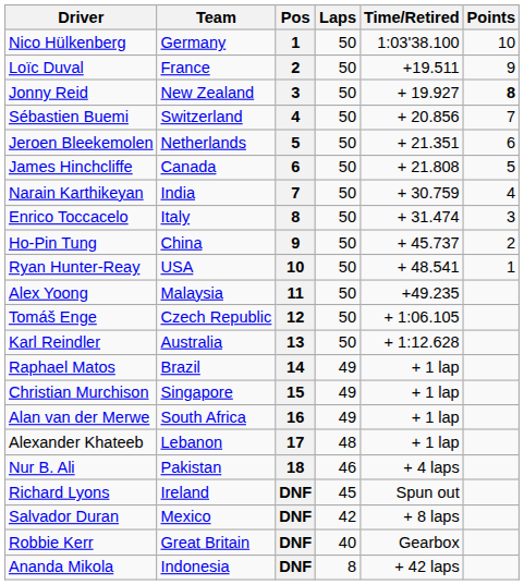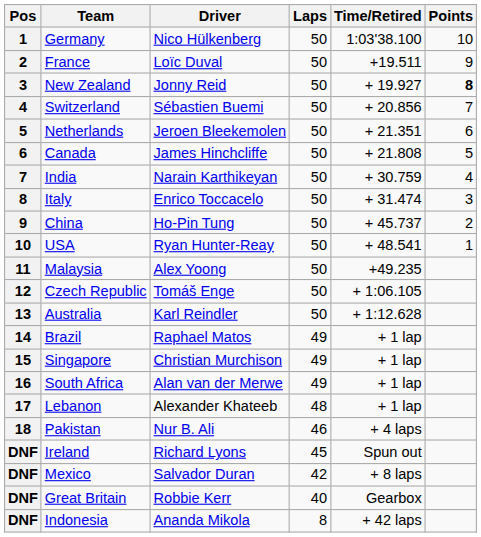 <table class="wikitable" style=font-size:85%>
 <tr>
+<th>Pos</th>
+<th>Team</th>
 <th>Driver</th>
-<th>Team</th>
-<th>Pos</th>
 <th>Laps</th>
 <th>Time/Retired</th>
 <th>Points</th>
 </tr>
 <tr>
+<th>1</th>
+<td> <a href='#'>Germany</a></td>
 <td><a href='#'>Nico Hülkenberg</a></td>
-<td> <a href='#'>Germany</a></td>
-<th>1</th>
 <td align="right">50</td>
 <td align="right">1:03'38.100</td>
 <td align="right">10</td>
 </tr>
 <tr>
+<th>2</th>
+<td> <a href='#'>France</a></td>
 <td><a href='#'>Loïc Duval</a></td>
-<td> <a href='#'>France</a></td>
-<th>2</th>
 <td align="right">50</td>
 <td align="right">+19.511</td>
 <td align="right">9</td>
 </tr>
 <tr>
+<th>3</th>
+<td> <a href='#'>New Zealand</a></td>
 <td><a href='#'>Jonny Reid</a></td>
-<td> <a href='#'>New Zealand</a></td>
-<th>3</th>
 <td align="right">50</td>
 <td align="right">+ 19.927</td>
 <td align="right"><strong>8</strong></td>
 </tr>
 <tr>
+<th>4</th>
+<td> <a href='#'>Switzerland</a></td>
 <td><a href='#'>Sébastien Buemi</a></td>
-<td> <a href='#'>Switzerland</a></td>
-<th>4</th>
 <td align="right">50</td>
 <td align="right">+ 20.856</td>
 <td align="right">7</td>
 </tr>
 <tr>
+<th>5</th>
+<td> <a href='#'>Netherlands</a></td>
 <td><a href='#'>Jeroen Bleekemolen</a></td>
-<td> <a href='#'>Netherlands</a></td>
-<th>5</th>
 <td align="right">50</td>
 <td align="right">+ 21.351</td>
 <td align="right">6</td>
 </tr>
 <tr>
+<th>6</th>
+<td> <a href='#'>Canada</a></td>
 <td><a href='#'>James Hinchcliffe</a></td>
-<td> <a href='#'>Canada</a></td>
-<th>6</th>
 <td align="right">50</td>
 <td align="right">+ 21.808</td>
 <td align="right">5</td>
 </tr>
 <tr>
+<th>7</th>
+<td> <a href='#'>India</a></td>
 <td><a href='#'>Narain Karthikeyan</a></td>
-<td> <a href='#'>India</a></td>
-<th>7</th>
 <td align="right">50</td>
 <td align="right">+ 30.759</td>
 <td align="right">4</td>
 </tr>
 <tr>
+<th>8</th>
+<td> <a href='#'>Italy</a></td>
 <td><a href='#'>Enrico Toccacelo</a></td>
-<td> <a href='#'>Italy</a></td>
-<th>8</th>
 <td align="right">50</td>
 <td align="right">+ 31.474</td>
 <td align="right">3</td>
 </tr>
 <tr>
+<th>9</th>
+<td> <a href='#'>China</a></td>
 <td><a href='#'>Ho-Pin Tung</a></td>
-<td> <a href='#'>China</a></td>
-<th>9</th>
 <td align="right">50</td>
 <td align="right">+ 45.737</td>
 <td align="right">2</td>
 </tr>
 <tr>
+<th>10</th>
+<td> <a href='#'>USA</a></td>
 <td><a href='#'>Ryan Hunter-Reay</a></td>
-<td> <a href='#'>USA</a></td>
-<th>10</th>
 <td align="right">50</td>
 <td align="right">+ 48.541</td>
 <td align="right">1</td>
 </tr>
 <tr>
+<th>11</th>
+<td> <a href='#'>Malaysia</a></td>
 <td><a href='#'>Alex Yoong</a></td>
-<td> <a href='#'>Malaysia</a></td>
-<th>11</th>
 <td align="right">50</td>
 <td align="right">+49.235</td>
 <td align="right"></td>
 </tr>
 <tr>
+<th>12</th>
+<td> <a href='#'>Czech Republic</a></td>
 <td><a href='#'>Tomáš Enge</a></td>
-<td> <a href='#'>Czech Republic</a></td>
-<th>12</th>
 <td align="right">50</td>
 <td align="right">+ 1:06.105</td>
 <td align="right"></td>
 </tr>
 <tr>
+<th>13</th>
+<td> <a href='#'>Australia</a></td>
 <td><a href='#'>Karl Reindler</a></td>
-<td> <a href='#'>Australia</a></td>
-<th>13</th>
 <td align="right">50</td>
 <td align="right">+ 1:12.628</td>
 <td align="right"></td>
 </tr>
 <tr>
+<th>14</th>
+<td> <a href='#'>Brazil</a></td>
 <td><a href='#'>Raphael Matos</a></td>
-<td> <a href='#'>Brazil</a></td>
-<th>14</th>
 <td align="right">49</td>
 <td align="right">+ 1 lap</td>
 <td align="right"></td>
 </tr>
 <tr>
+<th>15</th>
+<td> <a href='#'>Singapore</a></td>
 <td><a href='#'>Christian Murchison</a></td>
-<td> <a href='#'>Singapore</a></td>
-<th>15</th>
 <td align="right">49</td>
 <td align="right">+ 1 lap</td>
 <td align="right"></td>
 </tr>
 <tr>
+<th>16</th>
+<td> <a href='#'>South Africa</a></td>
 <td><a href='#'>Alan van der Merwe</a></td>
-<td> <a href='#'>South Africa</a></td>
-<th>16</th>
 <td align="right">49</td>
 <td align="right">+ 1 lap</td>
 <td align="right"></td>
 </tr>
 <tr>
+<th>17</th>
+<td> <a href='#'>Lebanon</a></td>
 <td>Alexander Khateeb</td>
-<td> <a href='#'>Lebanon</a></td>
-<th>17</th>
 <td align="right">48</td>
 <td align="right">+ 1 lap</td>
 <td align="right"></td>
 </tr>
 <tr>
+<th>18</th>
+<td> <a href='#'>Pakistan</a></td>
 <td><a href='#'>Nur B. Ali</a></td>
-<td> <a href='#'>Pakistan</a></td>
-<th>18</th>
 <td align="right">46</td>
 <td align="right">+ 4 laps</td>
 <td align="right"></td>
 </tr>
 <tr>
+<th>DNF</th>
+<td> <a href='#'>Ireland</a></td>
 <td><a href='#'>Richard Lyons</a></td>
-<td> <a href='#'>Ireland</a></td>
-<th>DNF</th>
 <td align="right">45</td>
 <td align="right">Spun out</td>
 <td align="right"></td>
 </tr>
 <tr>
+<th>DNF</th>
+<td> <a href='#'>Mexico</a></td>
 <td><a href='#'>Salvador Duran</a></td>
-<td> <a href='#'>Mexico</a></td>
-<th>DNF</th>
 <td align="right">42</td>
 <td align="right">+ 8 laps</td>
 <td align="right"></td>
 </tr>
 <tr>
+<th>DNF</th>
+<td> <a href='#'>Great Britain</a></td>
 <td><a href='#'>Robbie Kerr</a></td>
-<td> <a href='#'>Great Britain</a></td>
-<th>DNF</th>
 <td align="right">40</td>
 <td align="right">Gearbox</td>
 <td align="right"></td>
 </tr>
 <tr>
+<th>DNF</th>
+<td> <a href='#'>Indonesia</a></td>
 <td><a href='#'>Ananda Mikola</a></td>
-<td> <a href='#'>Indonesia</a></td>
-<th>DNF</th>
 <td align="right">8</td>
 <td align="right">+ 42 laps</td>
 <td align="right"></td>
 </tr>
 </table>
